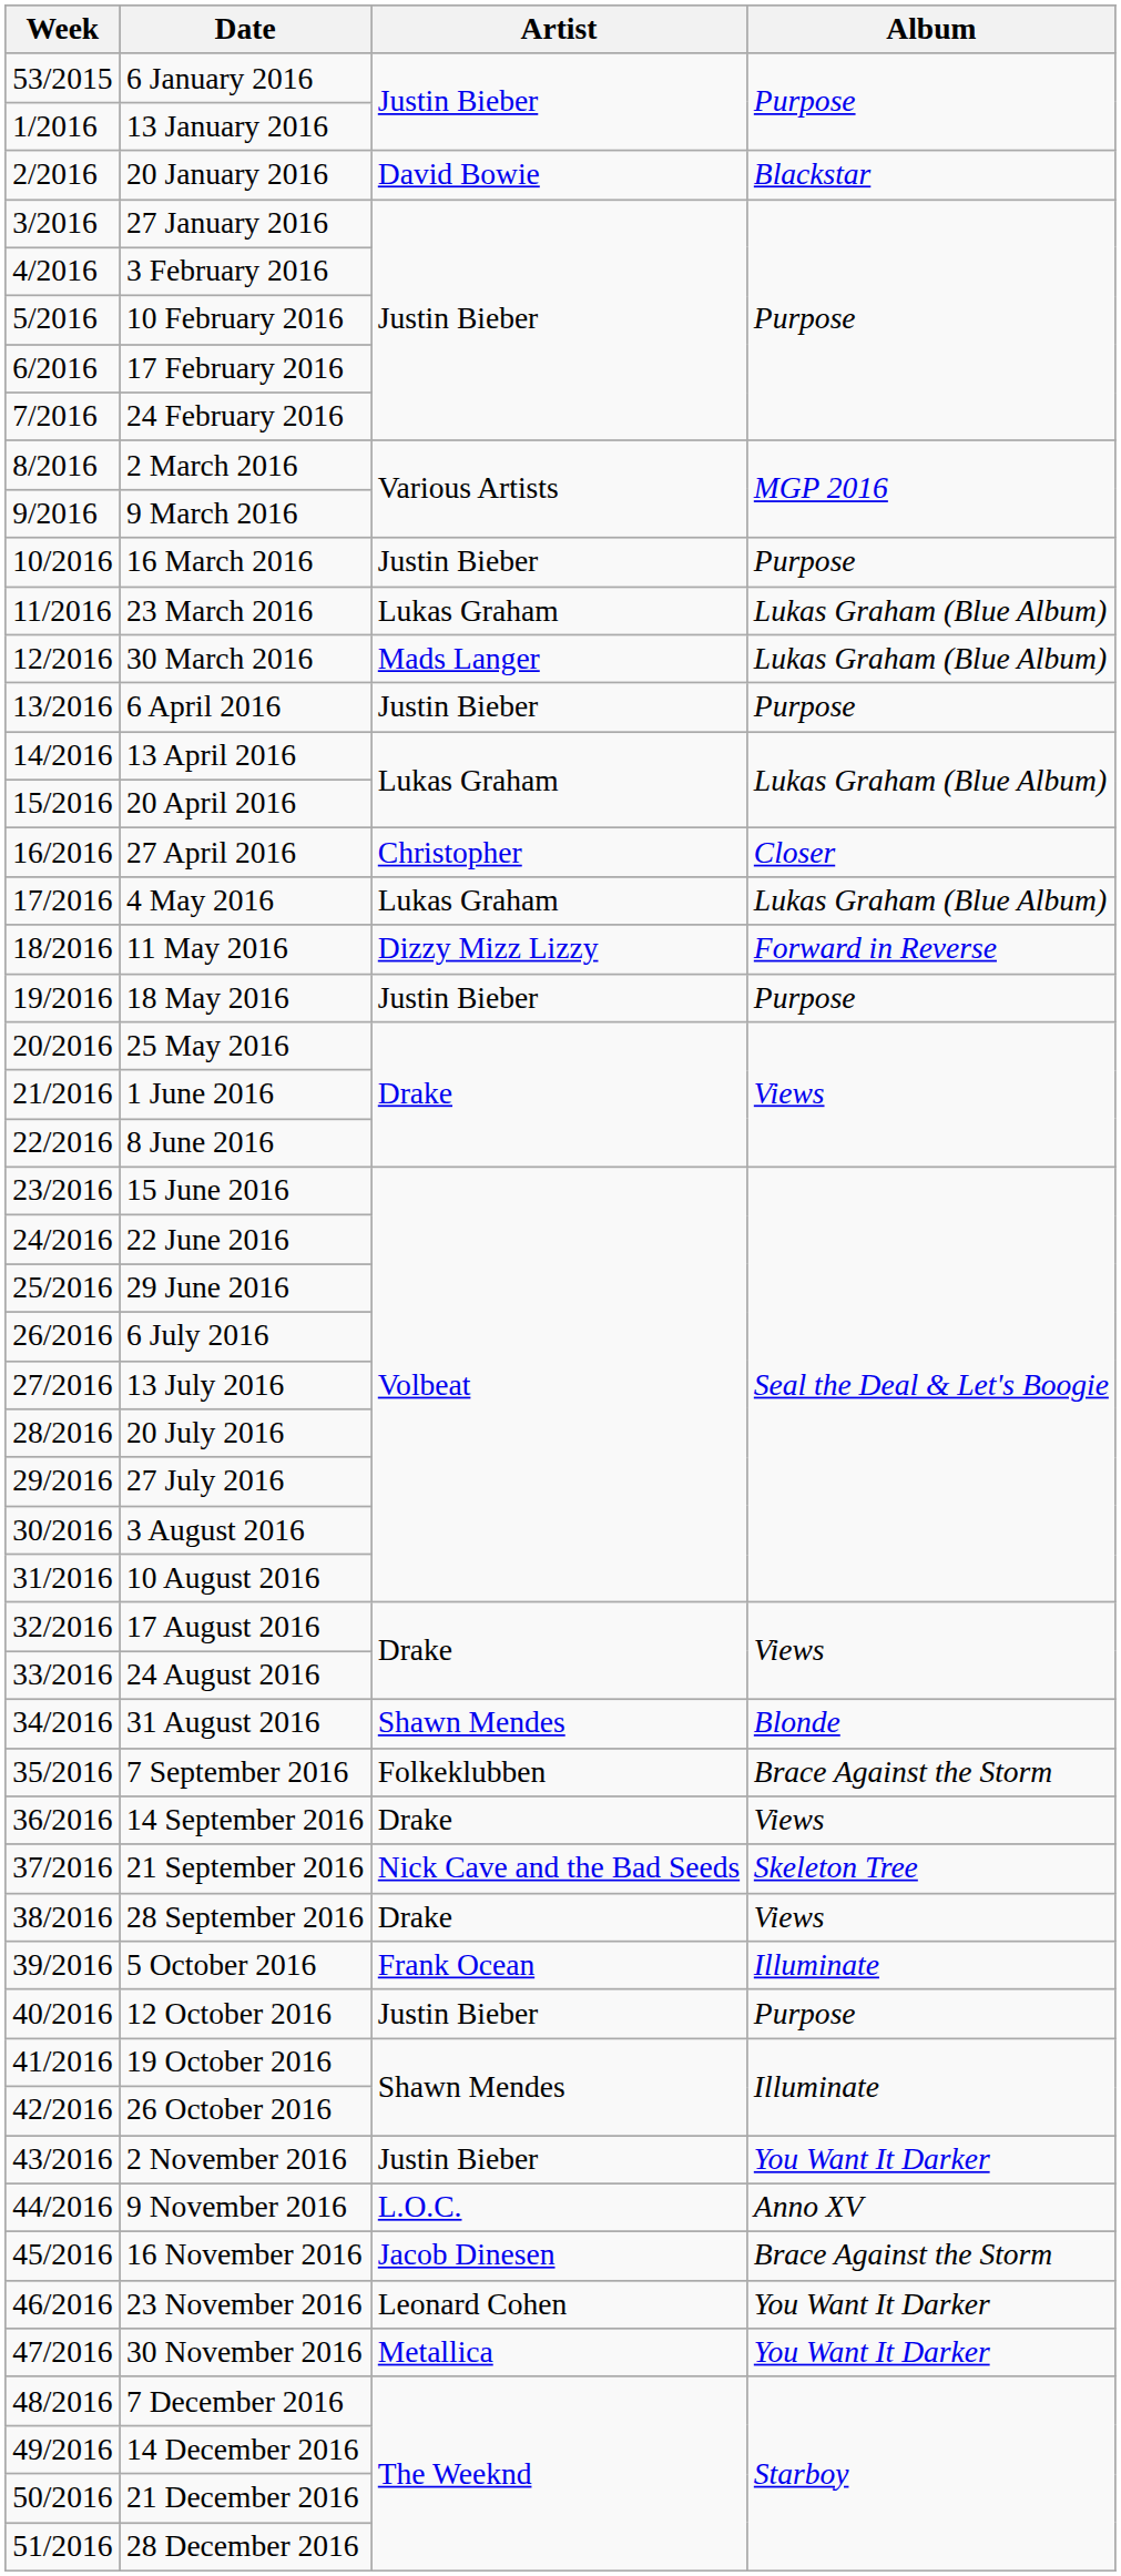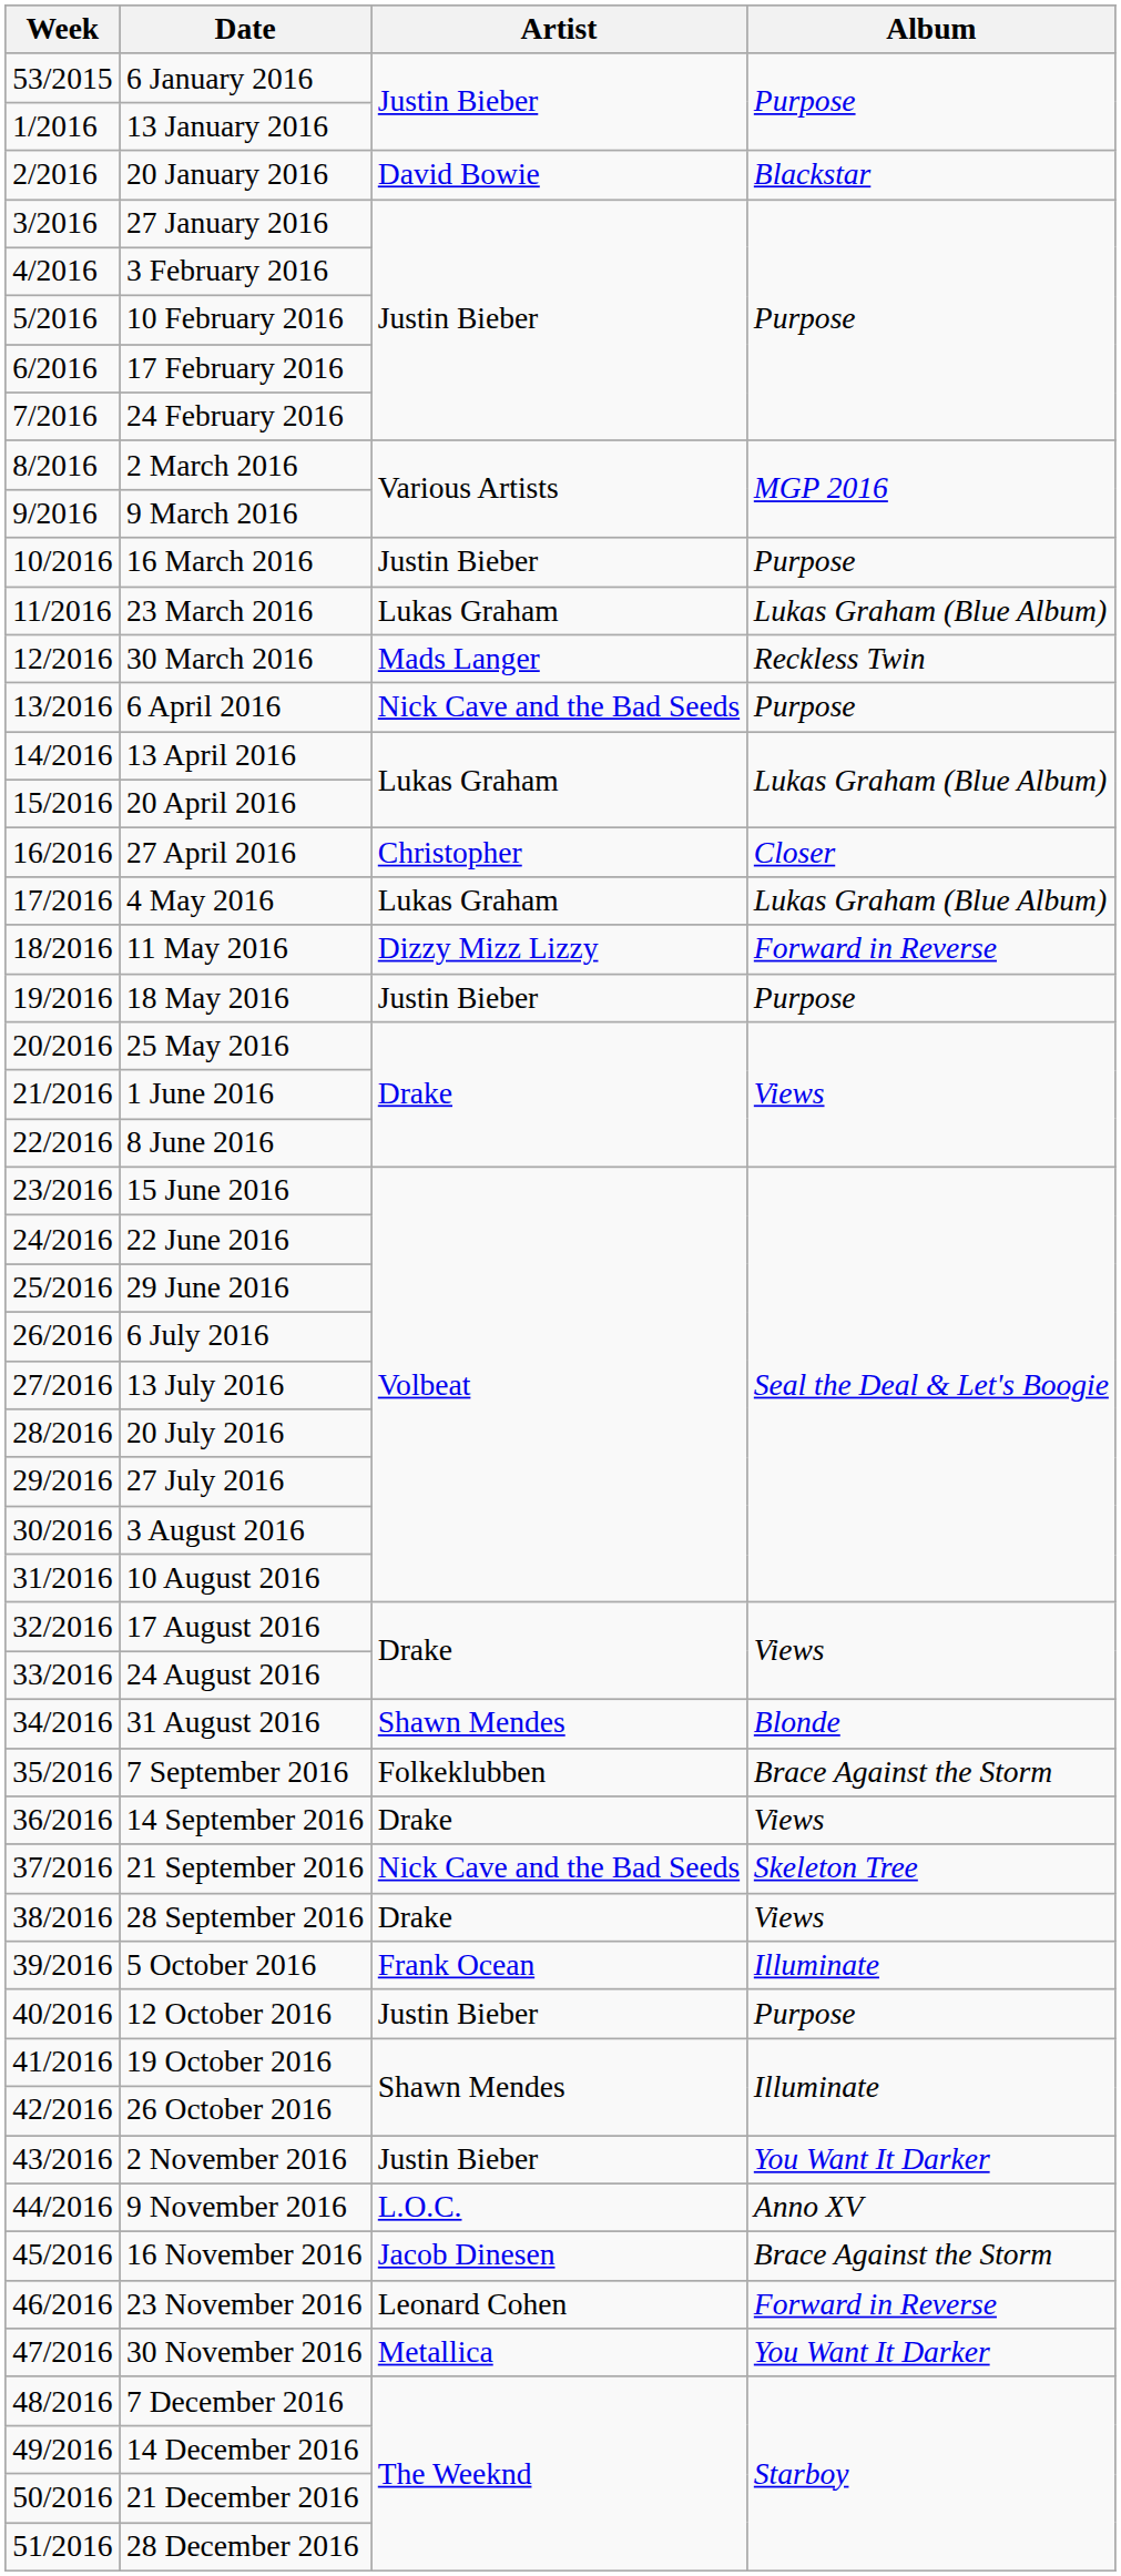 <table class="sortable wikitable">
 <tr>
 <th>Week</th>
 <th>Date</th>
 <th>Artist</th>
 <th>Album</th>
 </tr>
 <tr>
 <td>53/2015</td>
 <td>6 January 2016</td>
 <td rowspan=2><a href='#'>Justin Bieber</a></td>
 <td rowspan=2><em><a href='#'>Purpose</a></em></td>
 </tr>
 <tr>
 <td>1/2016</td>
 <td>13 January 2016</td>
 </tr>
 <tr>
 <td>2/2016</td>
 <td>20 January 2016</td>
 <td><a href='#'>David Bowie</a></td>
 <td><em><a href='#'>Blackstar</a></em></td>
 </tr>
 <tr>
 <td>3/2016</td>
 <td>27 January 2016</td>
 <td rowspan=5>Justin Bieber</td>
 <td rowspan=5><em>Purpose</em></td>
 </tr>
 <tr>
 <td>4/2016</td>
 <td>3 February 2016</td>
 </tr>
 <tr>
 <td>5/2016</td>
 <td>10 February 2016</td>
 </tr>
 <tr>
 <td>6/2016</td>
 <td>17 February 2016</td>
 </tr>
 <tr>
 <td>7/2016</td>
 <td>24 February 2016</td>
 </tr>
 <tr>
 <td>8/2016</td>
 <td>2 March 2016</td>
 <td rowspan=2>Various Artists</td>
 <td rowspan=2><em><a href='#'>MGP 2016</a></em></td>
 </tr>
 <tr>
 <td>9/2016</td>
 <td>9 March 2016</td>
 </tr>
 <tr>
 <td>10/2016</td>
 <td>16 March 2016</td>
 <td>Justin Bieber</td>
 <td><em>Purpose</em></td>
 </tr>
 <tr>
 <td>11/2016</td>
 <td>23 March 2016</td>
 <td>Lukas Graham</td>
 <td><em>Lukas Graham (Blue Album)</em></td>
 </tr>
 <tr>
 <td>12/2016</td>
 <td>30 March 2016</td>
 <td><a href='#'>Mads Langer</a></td>
-<td><em>Lukas Graham (Blue Album)</em></td>
+<td><em>Reckless Twin</em></td>
 </tr>
 <tr>
 <td>13/2016</td>
 <td>6 April 2016</td>
-<td>Justin Bieber</td>
+<td><a href='#'>Nick Cave and the Bad Seeds</a></td>
 <td><em>Purpose</em></td>
 </tr>
 <tr>
 <td>14/2016</td>
 <td>13 April 2016</td>
 <td rowspan=2>Lukas Graham</td>
 <td rowspan=2><em>Lukas Graham (Blue Album)</em></td>
 </tr>
 <tr>
 <td>15/2016</td>
 <td>20 April 2016</td>
 </tr>
 <tr>
 <td>16/2016</td>
 <td>27 April 2016</td>
 <td><a href='#'>Christopher</a></td>
 <td><em><a href='#'>Closer</a></em></td>
 </tr>
 <tr>
 <td>17/2016</td>
 <td>4 May 2016</td>
 <td>Lukas Graham</td>
 <td><em>Lukas Graham (Blue Album)</em></td>
 </tr>
 <tr>
 <td>18/2016</td>
 <td>11 May 2016</td>
 <td><a href='#'>Dizzy Mizz Lizzy</a></td>
 <td><em><a href='#'>Forward in Reverse</a></em></td>
 </tr>
 <tr>
 <td>19/2016</td>
 <td>18 May 2016</td>
 <td>Justin Bieber</td>
 <td><em>Purpose</em></td>
 </tr>
 <tr>
 <td>20/2016</td>
 <td>25 May 2016</td>
 <td rowspan=3><a href='#'>Drake</a></td>
 <td rowspan=3><em><a href='#'>Views</a></em></td>
 </tr>
 <tr>
 <td>21/2016</td>
 <td>1 June 2016</td>
 </tr>
 <tr>
 <td>22/2016</td>
 <td>8 June 2016</td>
 </tr>
 <tr>
 <td>23/2016</td>
 <td>15 June 2016</td>
 <td rowspan=9><a href='#'>Volbeat</a></td>
 <td rowspan=9><em><a href='#'>Seal the Deal & Let's Boogie</a></em></td>
 </tr>
 <tr>
 <td>24/2016</td>
 <td>22 June 2016</td>
 </tr>
 <tr>
 <td>25/2016</td>
 <td>29 June 2016</td>
 </tr>
 <tr>
 <td>26/2016</td>
 <td>6 July 2016</td>
 </tr>
 <tr>
 <td>27/2016</td>
 <td>13 July 2016</td>
 </tr>
 <tr>
 <td>28/2016</td>
 <td>20 July 2016</td>
 </tr>
 <tr>
 <td>29/2016</td>
 <td>27 July 2016</td>
 </tr>
 <tr>
 <td>30/2016</td>
 <td>3 August 2016</td>
 </tr>
 <tr>
 <td>31/2016</td>
 <td>10 August 2016</td>
 </tr>
 <tr>
 <td>32/2016</td>
 <td>17 August 2016</td>
 <td rowspan=2>Drake</td>
 <td rowspan=2><em>Views</em></td>
 </tr>
 <tr>
 <td>33/2016</td>
 <td>24 August 2016</td>
 </tr>
 <tr>
 <td>34/2016</td>
 <td>31 August 2016</td>
 <td><a href='#'>Shawn Mendes</a></td>
 <td><em><a href='#'>Blonde</a></em></td>
 </tr>
 <tr>
 <td>35/2016</td>
 <td>7 September 2016</td>
 <td>Folkeklubben</td>
 <td><em>Brace Against the Storm</em></td>
 </tr>
 <tr>
 <td>36/2016</td>
 <td>14 September 2016</td>
 <td>Drake</td>
 <td><em>Views</em></td>
 </tr>
 <tr>
 <td>37/2016</td>
 <td>21 September 2016</td>
 <td><a href='#'>Nick Cave and the Bad Seeds</a></td>
 <td><em><a href='#'>Skeleton Tree</a></em></td>
 </tr>
 <tr>
 <td>38/2016</td>
 <td>28 September 2016</td>
 <td>Drake</td>
 <td><em>Views</em></td>
 </tr>
 <tr>
 <td>39/2016</td>
 <td>5 October 2016</td>
 <td><a href='#'>Frank Ocean</a></td>
 <td><em><a href='#'>Illuminate</a></em></td>
 </tr>
 <tr>
 <td>40/2016</td>
 <td>12 October 2016</td>
 <td>Justin Bieber</td>
 <td><em>Purpose</em></td>
 </tr>
 <tr>
 <td>41/2016</td>
 <td>19 October 2016</td>
 <td rowspan=2>Shawn Mendes</td>
 <td rowspan=2><em>Illuminate</em></td>
 </tr>
 <tr>
 <td>42/2016</td>
 <td>26 October 2016</td>
 </tr>
 <tr>
 <td>43/2016</td>
 <td>2 November 2016</td>
 <td>Justin Bieber</td>
 <td><em><a href='#'>You Want It Darker</a></em></td>
 </tr>
 <tr>
 <td>44/2016</td>
 <td>9 November 2016</td>
 <td><a href='#'>L.O.C.</a></td>
 <td><em>Anno XV</em></td>
 </tr>
 <tr>
 <td>45/2016</td>
 <td>16 November 2016</td>
 <td><a href='#'>Jacob Dinesen</a></td>
 <td><em>Brace Against the Storm</em></td>
 </tr>
 <tr>
 <td>46/2016</td>
 <td>23 November 2016</td>
 <td>Leonard Cohen</td>
-<td><em>You Want It Darker</em></td>
+<td><em><a href='#'>Forward in Reverse</a></em></td>
 </tr>
 <tr>
 <td>47/2016</td>
 <td>30 November 2016</td>
 <td><a href='#'>Metallica</a></td>
 <td><em><a href='#'>You Want It Darker</a></em></td>
 </tr>
 <tr>
 <td>48/2016</td>
 <td>7 December 2016</td>
 <td rowspan=5><a href='#'>The Weeknd</a></td>
 <td rowspan=5><em><a href='#'>Starboy</a></em></td>
 </tr>
 <tr>
 <td>49/2016</td>
 <td>14 December 2016</td>
 </tr>
 <tr>
 <td>50/2016</td>
 <td>21 December 2016</td>
 </tr>
 <tr>
 <td>51/2016</td>
 <td>28 December 2016</td>
 </tr>
 </table>
